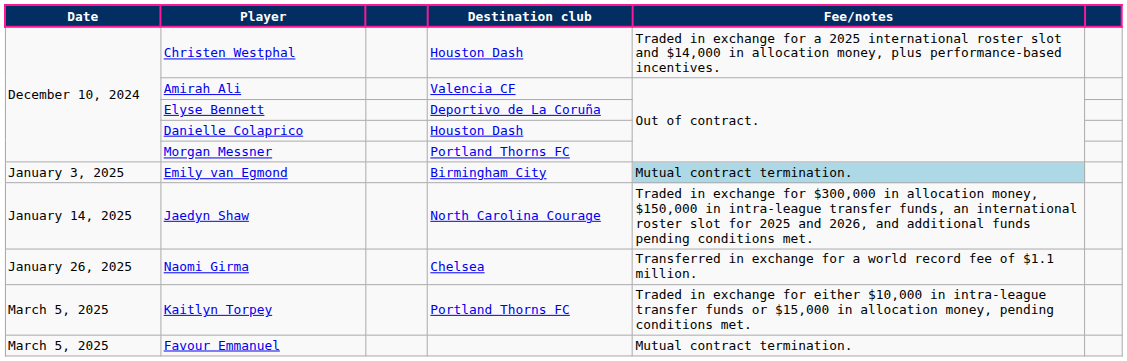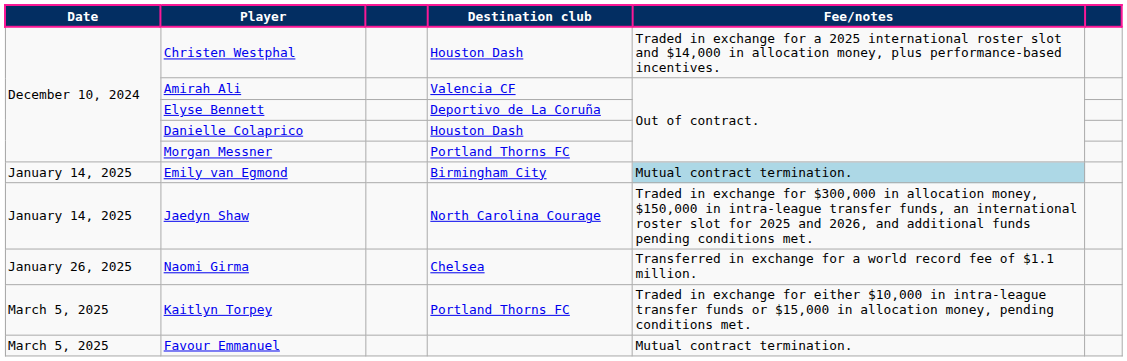 <table class="wikitable">
 <tr>
 <th style="background:#032E62; color:white; border:2px solid #FC1896; width:150px;" scope="col">Date</th>
 <th style="background:#032E62; color:white; border:2px solid #FC1896; width:200px;" scope="col">Player</th>
 <th style="background:#032E62; color:white; border:2px solid #FC1896; width:55px;" scope="col"></th>
 <th style="background:#032E62; color:white; border:2px solid #FC1896; width:200px;" scope="col">Destination club</th>
 <th style="background:#032E62; color:white; border:2px solid #FC1896; width:450px;" scope="col">Fee/notes</th>
 <th style="background:#032E62; color:white; border:2px solid #FC1896; width:30px;" scope="col"></th>
 </tr>
 <tr>
 <td rowspan="5">December 10, 2024</td>
 <td> <a href='#'>Christen Westphal</a></td>
 <td></td>
 <td> <a href='#'>Houston Dash</a></td>
 <td>Traded in exchange for a 2025 international roster slot and $14,000 in allocation money, plus performance-based incentives.</td>
 <td></td>
 </tr>
 <tr>
 <td> <a href='#'>Amirah Ali</a></td>
 <td></td>
 <td> <a href='#'>Valencia CF</a></td>
 <td rowspan="4">Out of contract.</td>
 <td></td>
 </tr>
 <tr>
 <td> <a href='#'>Elyse Bennett</a></td>
 <td></td>
 <td> <a href='#'>Deportivo de La Coruña</a></td>
 <td></td>
 </tr>
 <tr>
 <td> <a href='#'>Danielle Colaprico</a></td>
 <td></td>
 <td> <a href='#'>Houston Dash</a></td>
 <td></td>
 </tr>
 <tr>
 <td> <a href='#'>Morgan Messner</a></td>
 <td></td>
 <td> <a href='#'>Portland Thorns FC</a></td>
 <td></td>
 </tr>
 <tr>
-<td>January 3, 2025</td>
+<td>January 14, 2025</td>
 <td> <a href='#'>Emily van Egmond</a></td>
 <td></td>
 <td> <a href='#'>Birmingham City</a></td>
 <td style="background: lightblue;">Mutual contract termination.</td>
 <td></td>
 </tr>
 <tr>
 <td>January 14, 2025</td>
 <td> <a href='#'>Jaedyn Shaw</a></td>
 <td></td>
 <td> <a href='#'>North Carolina Courage</a></td>
 <td>Traded in exchange for $300,000 in allocation money, $150,000 in intra-league transfer funds, an international roster slot for 2025 and 2026, and additional funds pending conditions met.</td>
 <td></td>
 </tr>
 <tr>
 <td>January 26, 2025</td>
 <td> <a href='#'>Naomi Girma</a></td>
 <td></td>
 <td> <a href='#'>Chelsea</a></td>
 <td>Transferred in exchange for a world record fee of $1.1 million.</td>
 <td></td>
 </tr>
 <tr>
 <td>March 5, 2025</td>
 <td> <a href='#'>Kaitlyn Torpey</a></td>
 <td></td>
 <td> <a href='#'>Portland Thorns FC</a></td>
 <td>Traded in exchange for either $10,000 in intra-league transfer funds or $15,000 in allocation money, pending conditions met.</td>
 <td></td>
 </tr>
 <tr>
 <td>March 5, 2025</td>
 <td> <a href='#'>Favour Emmanuel</a></td>
 <td></td>
 <td></td>
 <td>Mutual contract termination.</td>
 <td></td>
 </tr>
 </table>
